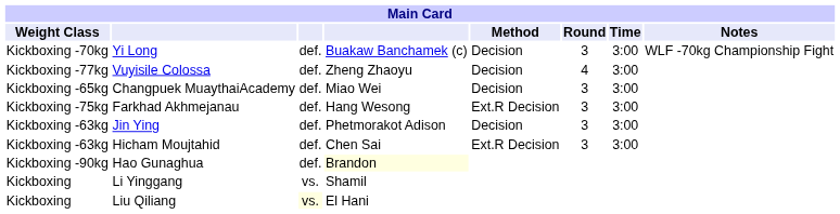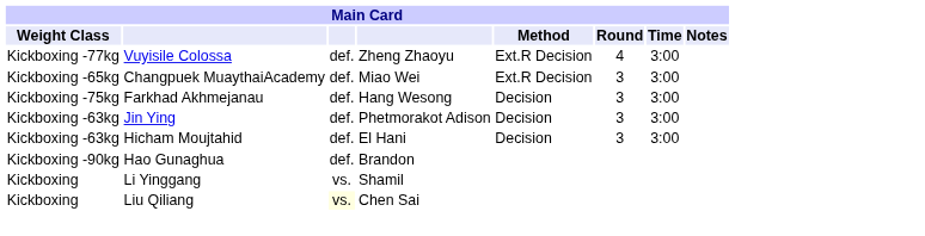 <table class="toccolours" style="font-size: 85%;">
 <tr>
 <th colspan="8" style="background-color: #ccf; color: #000080; text-align: center;"><strong>Main Card</strong></th>
 </tr>
 <tr>
 <th colspan="1" style="background-color: #E6E8FA; color: #000000; text-align: center;">Weight Class</th>
 <th colspan="1" style="background-color: #E6E8FA; color: #000000; text-align: center;"></th>
 <th colspan="1" style="background-color: #E6E8FA; color: #000000; text-align: center;"></th>
 <th colspan="1" style="background-color: #E6E8FA; color: #000000; text-align: center;"></th>
 <th colspan="1" style="background-color: #E6E8FA; color: #000000; text-align: center;">Method</th>
 <th colspan="1" style="background-color: #E6E8FA; color: #000000; text-align: center;">Round</th>
 <th colspan="1" style="background-color: #E6E8FA; color: #000000; text-align: center;">Time</th>
 <th colspan="1" style="background-color: #E6E8FA; color: #000000; text-align: center;">Notes</th>
 </tr>
 <tr>
-<td>Kickboxing -70kg</td>
-<td> <a href='#'>Yi Long</a></td>
-<td align=center>def.</td>
-<td> <a href='#'>Buakaw Banchamek</a> (c)</td>
-<td>Decision</td>
-<td align=center>3</td>
-<td align=center>3:00</td>
-<td>WLF -70kg Championship Fight</td>
-</tr>
-<tr>
 <td>Kickboxing -77kg</td>
 <td> <a href='#'>Vuyisile Colossa</a></td>
 <td align=center>def.</td>
 <td> Zheng Zhaoyu</td>
-<td>Decision</td>
+<td>Ext.R Decision</td>
 <td align=center>4</td>
 <td align=center>3:00</td>
 </tr>
 <tr>
 <td>Kickboxing -65kg</td>
 <td> Changpuek MuaythaiAcademy</td>
 <td align=center>def.</td>
 <td> Miao Wei</td>
-<td>Decision</td>
+<td>Ext.R Decision</td>
 <td align=center>3</td>
 <td align=center>3:00</td>
 </tr>
 <tr>
 <td>Kickboxing -75kg</td>
 <td> Farkhad Akhmejanau</td>
 <td align=center>def.</td>
 <td> Hang Wesong</td>
-<td>Ext.R Decision</td>
+<td>Decision</td>
 <td align=center>3</td>
 <td align=center>3:00</td>
 </tr>
 <tr>
 <td>Kickboxing -63kg</td>
 <td> <a href='#'>Jin Ying</a></td>
 <td align=center>def.</td>
 <td> Phetmorakot Adison</td>
 <td>Decision</td>
 <td align=center>3</td>
 <td align=center>3:00</td>
 </tr>
 <tr>
 <td>Kickboxing -63kg</td>
 <td> Hicham Moujtahid</td>
 <td align=center>def.</td>
-<td> Chen Sai</td>
-<td>Ext.R Decision</td>
+<td> El Hani</td>
+<td>Decision</td>
 <td align=center>3</td>
 <td align=center>3:00</td>
 </tr>
 <tr>
 <td>Kickboxing -90kg</td>
 <td> Hao Gunaghua</td>
 <td align=center>def.</td>
-<td style="background: lightyellow;"> Brandon</td>
+<td> Brandon</td>
 <td></td>
 <td align=center></td>
 <td align=center></td>
 </tr>
 <tr>
 <td>Kickboxing</td>
 <td> Li Yinggang</td>
 <td align=center>vs.</td>
 <td> Shamil</td>
 <td></td>
 <td align=center></td>
 <td align=center></td>
 </tr>
 <tr>
 <td>Kickboxing</td>
 <td> Liu Qiliang</td>
 <td align=center style="background: lightyellow;">vs.</td>
-<td> El Hani</td>
+<td> Chen Sai</td>
 <td></td>
 <td align=center></td>
 <td align=center></td>
 </tr>
 </table>
